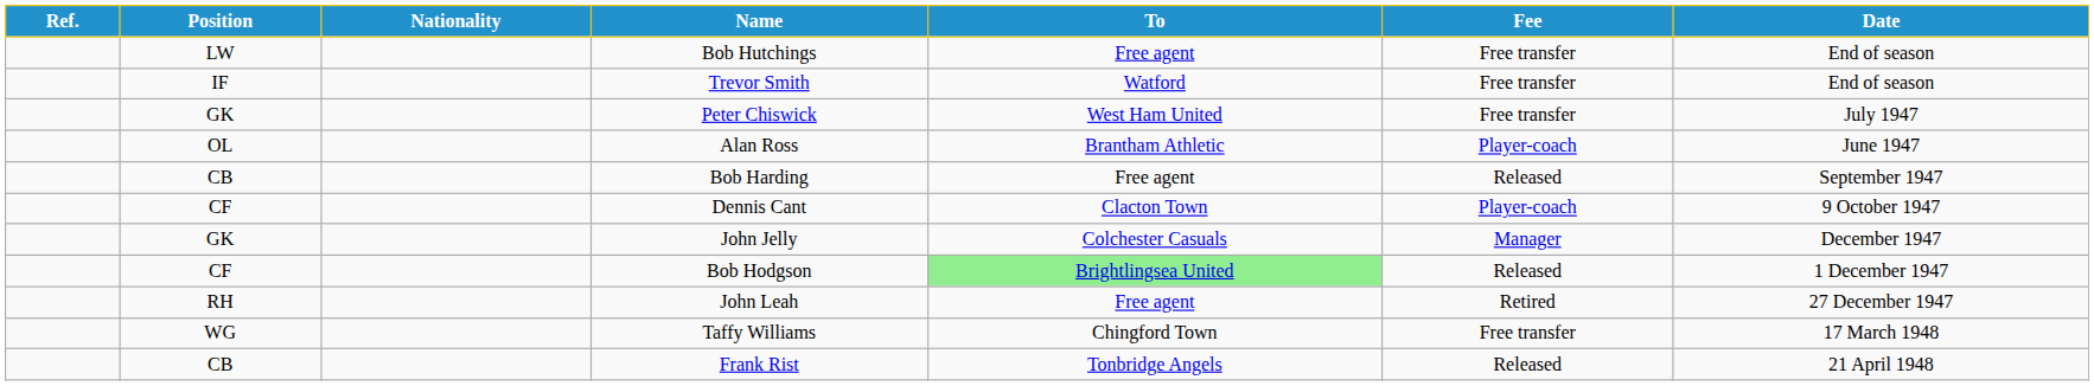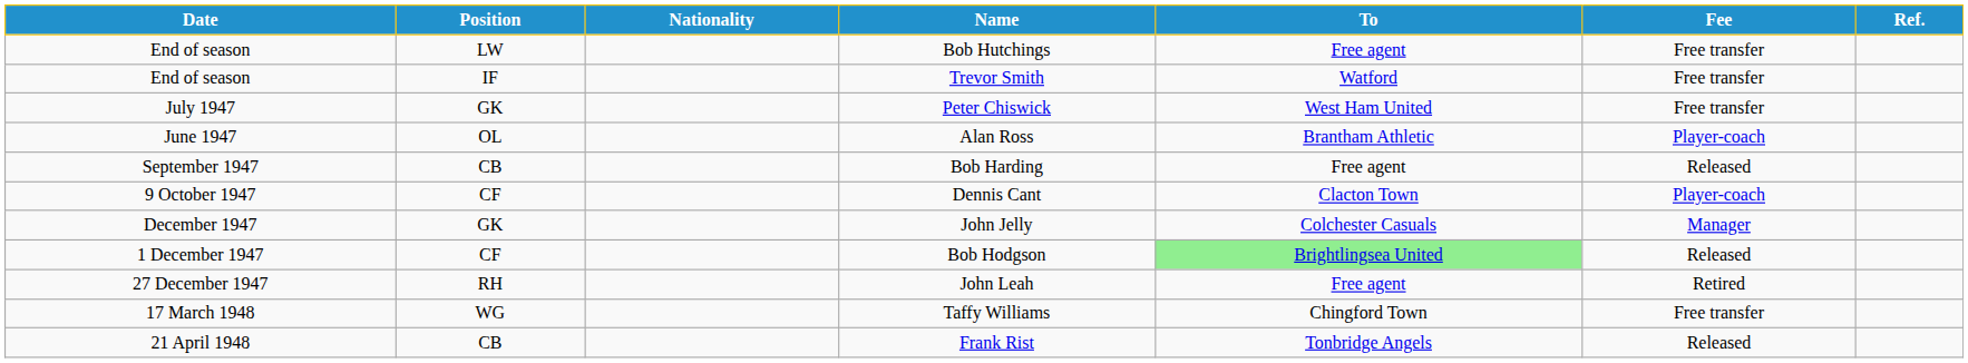 <table class="wikitable" style="text-align:center; font-size:90%; width:100%;">
 <tr>
-<th style="background:#2191CC; color:white; border:1px solid #F7C408; text-align:center;">Ref.</th>
+<th style="background:#2191CC; color:white; border:1px solid #F7C408; text-align:center;">Date</th>
 <th style="background:#2191CC; color:white; border:1px solid #F7C408; text-align:center;">Position</th>
 <th style="background:#2191CC; color:white; border:1px solid #F7C408; text-align:center;">Nationality</th>
 <th style="background:#2191CC; color:white; border:1px solid #F7C408; text-align:center;">Name</th>
 <th style="background:#2191CC; color:white; border:1px solid #F7C408; text-align:center;">To</th>
 <th style="background:#2191CC; color:white; border:1px solid #F7C408; text-align:center;">Fee</th>
-<th style="background:#2191CC; color:white; border:1px solid #F7C408; text-align:center;">Date</th>
+<th style="background:#2191CC; color:white; border:1px solid #F7C408; text-align:center;">Ref.</th>
 </tr>
 <tr>
-<td></td>
+<td>End of season</td>
 <td>LW</td>
 <td></td>
 <td>Bob Hutchings</td>
 <td><a href='#'>Free agent</a></td>
 <td>Free transfer</td>
-<td>End of season</td>
+<td></td>
 </tr>
 <tr>
-<td></td>
+<td>End of season</td>
 <td>IF</td>
 <td></td>
 <td><a href='#'>Trevor Smith</a></td>
 <td> <a href='#'>Watford</a></td>
 <td>Free transfer</td>
-<td>End of season</td>
+<td></td>
 </tr>
 <tr>
-<td></td>
+<td>July 1947</td>
 <td>GK</td>
 <td></td>
 <td><a href='#'>Peter Chiswick</a></td>
 <td> <a href='#'>West Ham United</a></td>
 <td>Free transfer</td>
-<td>July 1947</td>
+<td></td>
 </tr>
 <tr>
-<td></td>
+<td>June 1947</td>
 <td>OL</td>
 <td></td>
 <td>Alan Ross</td>
 <td> <a href='#'>Brantham Athletic</a></td>
 <td><a href='#'>Player-coach</a></td>
-<td>June 1947</td>
+<td></td>
 </tr>
 <tr>
-<td></td>
+<td>September 1947</td>
 <td>CB</td>
 <td></td>
 <td>Bob Harding</td>
 <td>Free agent</td>
 <td>Released</td>
-<td>September 1947</td>
+<td></td>
 </tr>
 <tr>
-<td></td>
+<td>9 October 1947</td>
 <td>CF</td>
 <td></td>
 <td>Dennis Cant</td>
 <td> <a href='#'>Clacton Town</a></td>
 <td><a href='#'>Player-coach</a></td>
-<td>9 October 1947</td>
+<td></td>
 </tr>
 <tr>
-<td></td>
+<td>December 1947</td>
 <td>GK</td>
 <td></td>
 <td>John Jelly</td>
 <td> <a href='#'>Colchester Casuals</a></td>
 <td><a href='#'>Manager</a></td>
-<td>December 1947</td>
+<td></td>
 </tr>
 <tr>
-<td></td>
+<td>1 December 1947</td>
 <td>CF</td>
 <td></td>
 <td>Bob Hodgson</td>
 <td style="background: lightgreen;"> <a href='#'>Brightlingsea United</a></td>
 <td>Released</td>
-<td>1 December 1947</td>
+<td></td>
 </tr>
 <tr>
-<td></td>
+<td>27 December 1947</td>
 <td>RH</td>
 <td></td>
 <td>John Leah</td>
 <td><a href='#'>Free agent</a></td>
 <td>Retired</td>
-<td>27 December 1947</td>
+<td></td>
 </tr>
 <tr>
-<td></td>
+<td>17 March 1948</td>
 <td>WG</td>
 <td></td>
 <td>Taffy Williams</td>
 <td> Chingford Town</td>
 <td>Free transfer</td>
-<td>17 March 1948</td>
+<td></td>
 </tr>
 <tr>
-<td></td>
+<td>21 April 1948</td>
 <td>CB</td>
 <td></td>
 <td><a href='#'>Frank Rist</a></td>
 <td> <a href='#'>Tonbridge Angels</a></td>
 <td>Released</td>
-<td>21 April 1948</td>
+<td></td>
 </tr>
 </table>
